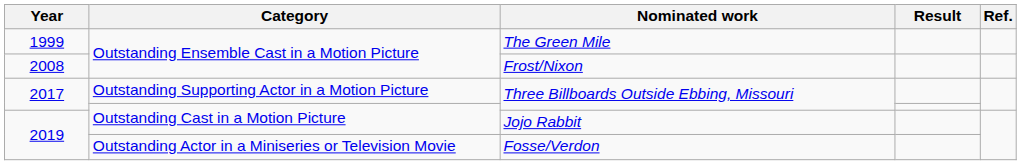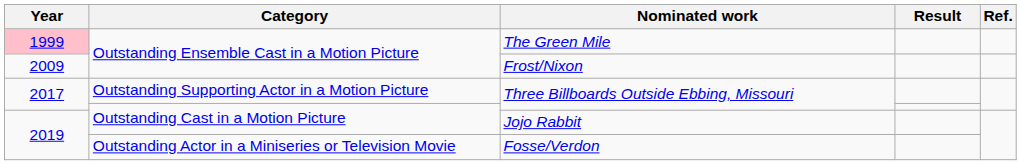 <table class=wikitable>
 <tr>
 <th scope="col" style="width:5em;">Year</th>
 <th scope="col" style="width:26em;">Category</th>
 <th scope="col" style="width:25em;">Nominated work</th>
 <th scope="col" style="width:5em;">Result</th>
 <th>Ref.</th>
 </tr>
 <tr>
-<td style="text-align:center;"><a href='#'>1999</a></td>
+<td style="background: pink; text-align:center;"><a href='#'>1999</a></td>
 <td rowspan=2><a href='#'>Outstanding Ensemble Cast in a Motion Picture</a></td>
 <td><em><a href='#'>The Green Mile</a></em></td>
 <td></td>
 <td align=center></td>
 </tr>
 <tr>
-<td style="text-align:center;"><a href='#'>2008</a></td>
+<td style="text-align:center;"><a href='#'>2009</a></td>
 <td><em><a href='#'>Frost/Nixon</a></em></td>
 <td></td>
 <td align=center></td>
 </tr>
 <tr>
 <td style="text-align:center;", rowspan="2"><a href='#'>2017</a></td>
 <td><a href='#'>Outstanding Supporting Actor in a Motion Picture</a></td>
 <td rowspan="2"><em><a href='#'>Three Billboards Outside Ebbing, Missouri</a></em></td>
 <td></td>
 <td align=center rowspan="2"></td>
 </tr>
 <tr>
 <td rowspan=2><a href='#'>Outstanding Cast in a Motion Picture</a></td>
 <td></td>
 </tr>
 <tr>
 <td style="text-align:center;", rowspan="2"><a href='#'>2019</a></td>
 <td><em><a href='#'>Jojo Rabbit</a></em></td>
 <td></td>
 <td align=center rowspan="2"></td>
 </tr>
 <tr>
 <td><a href='#'>Outstanding Actor in a Miniseries or Television Movie</a></td>
 <td><em><a href='#'>Fosse/Verdon</a></em></td>
 <td></td>
 </tr>
 </table>
